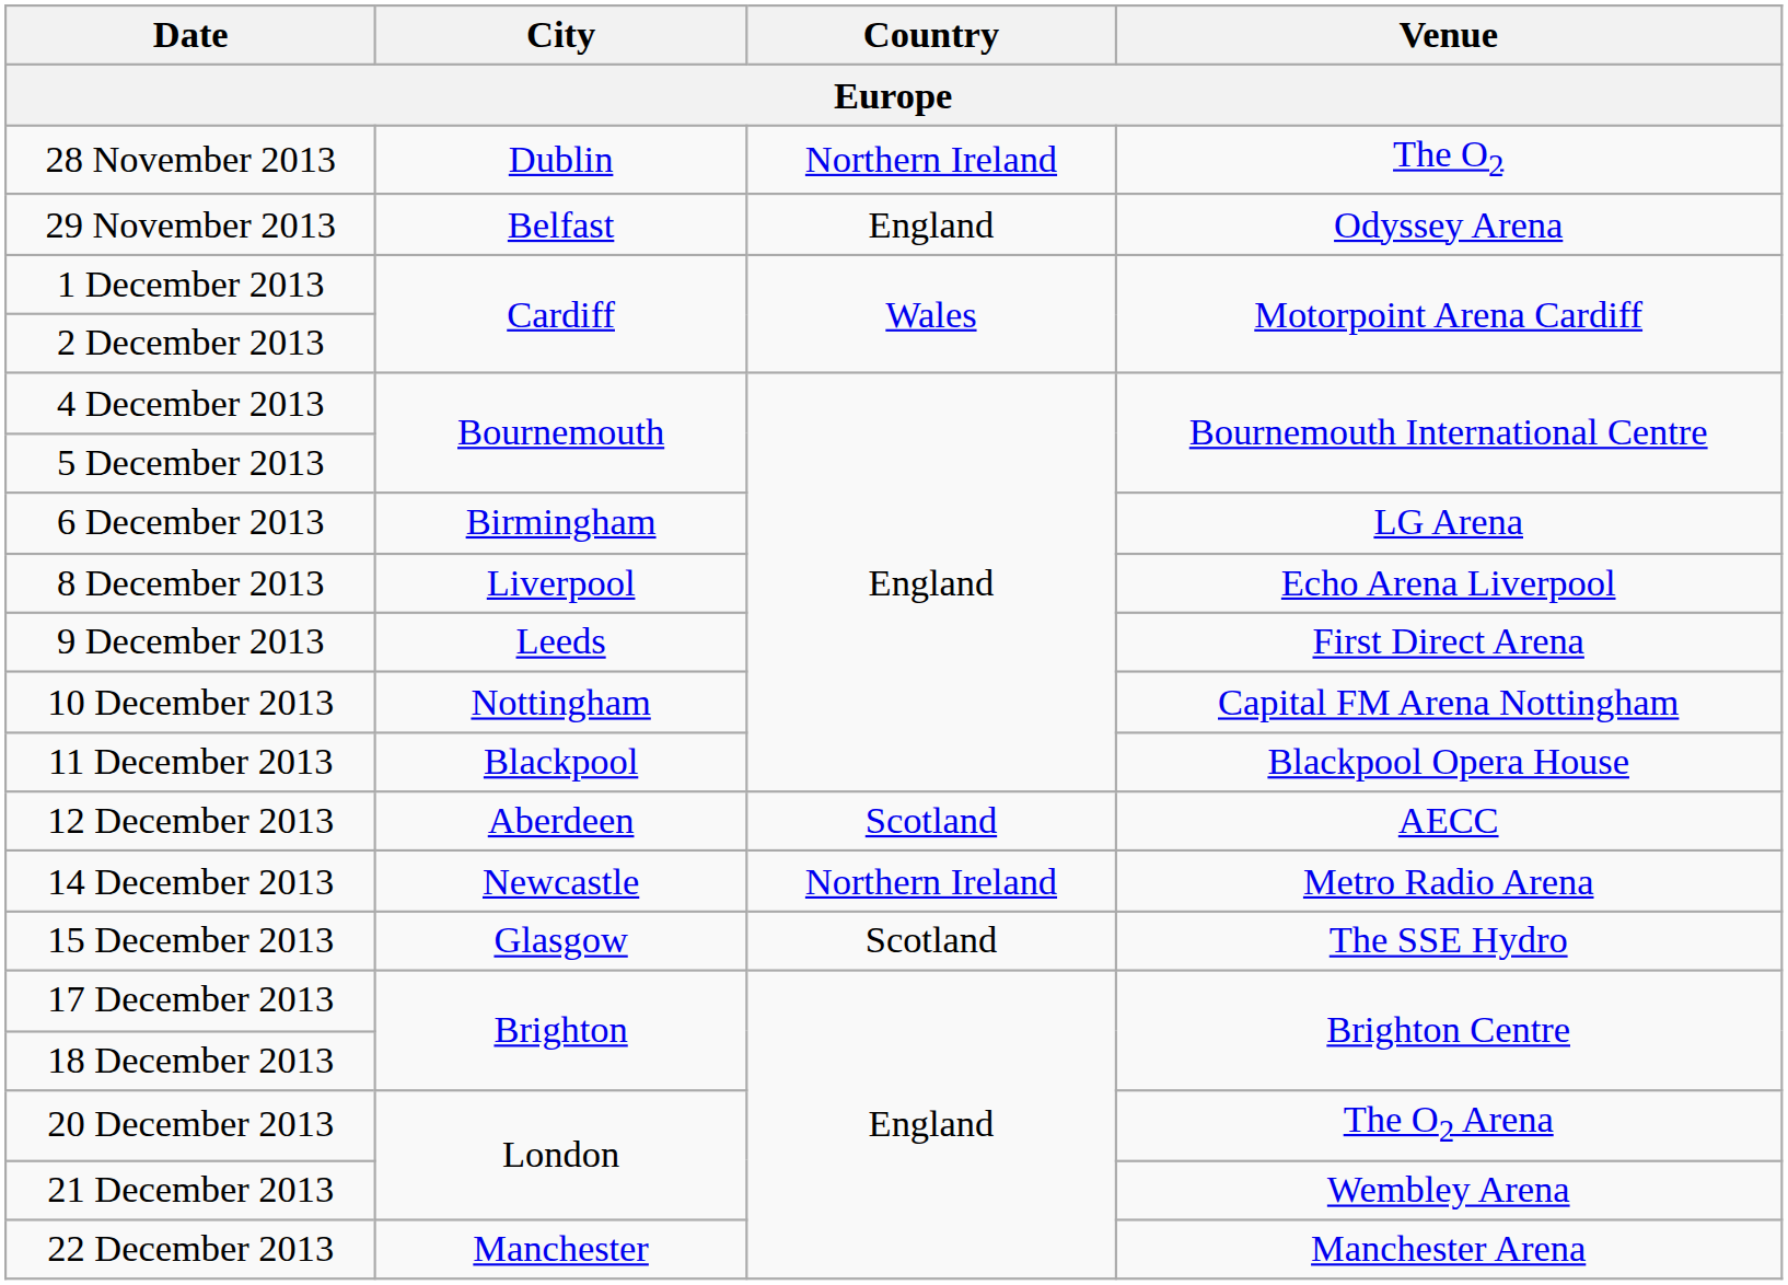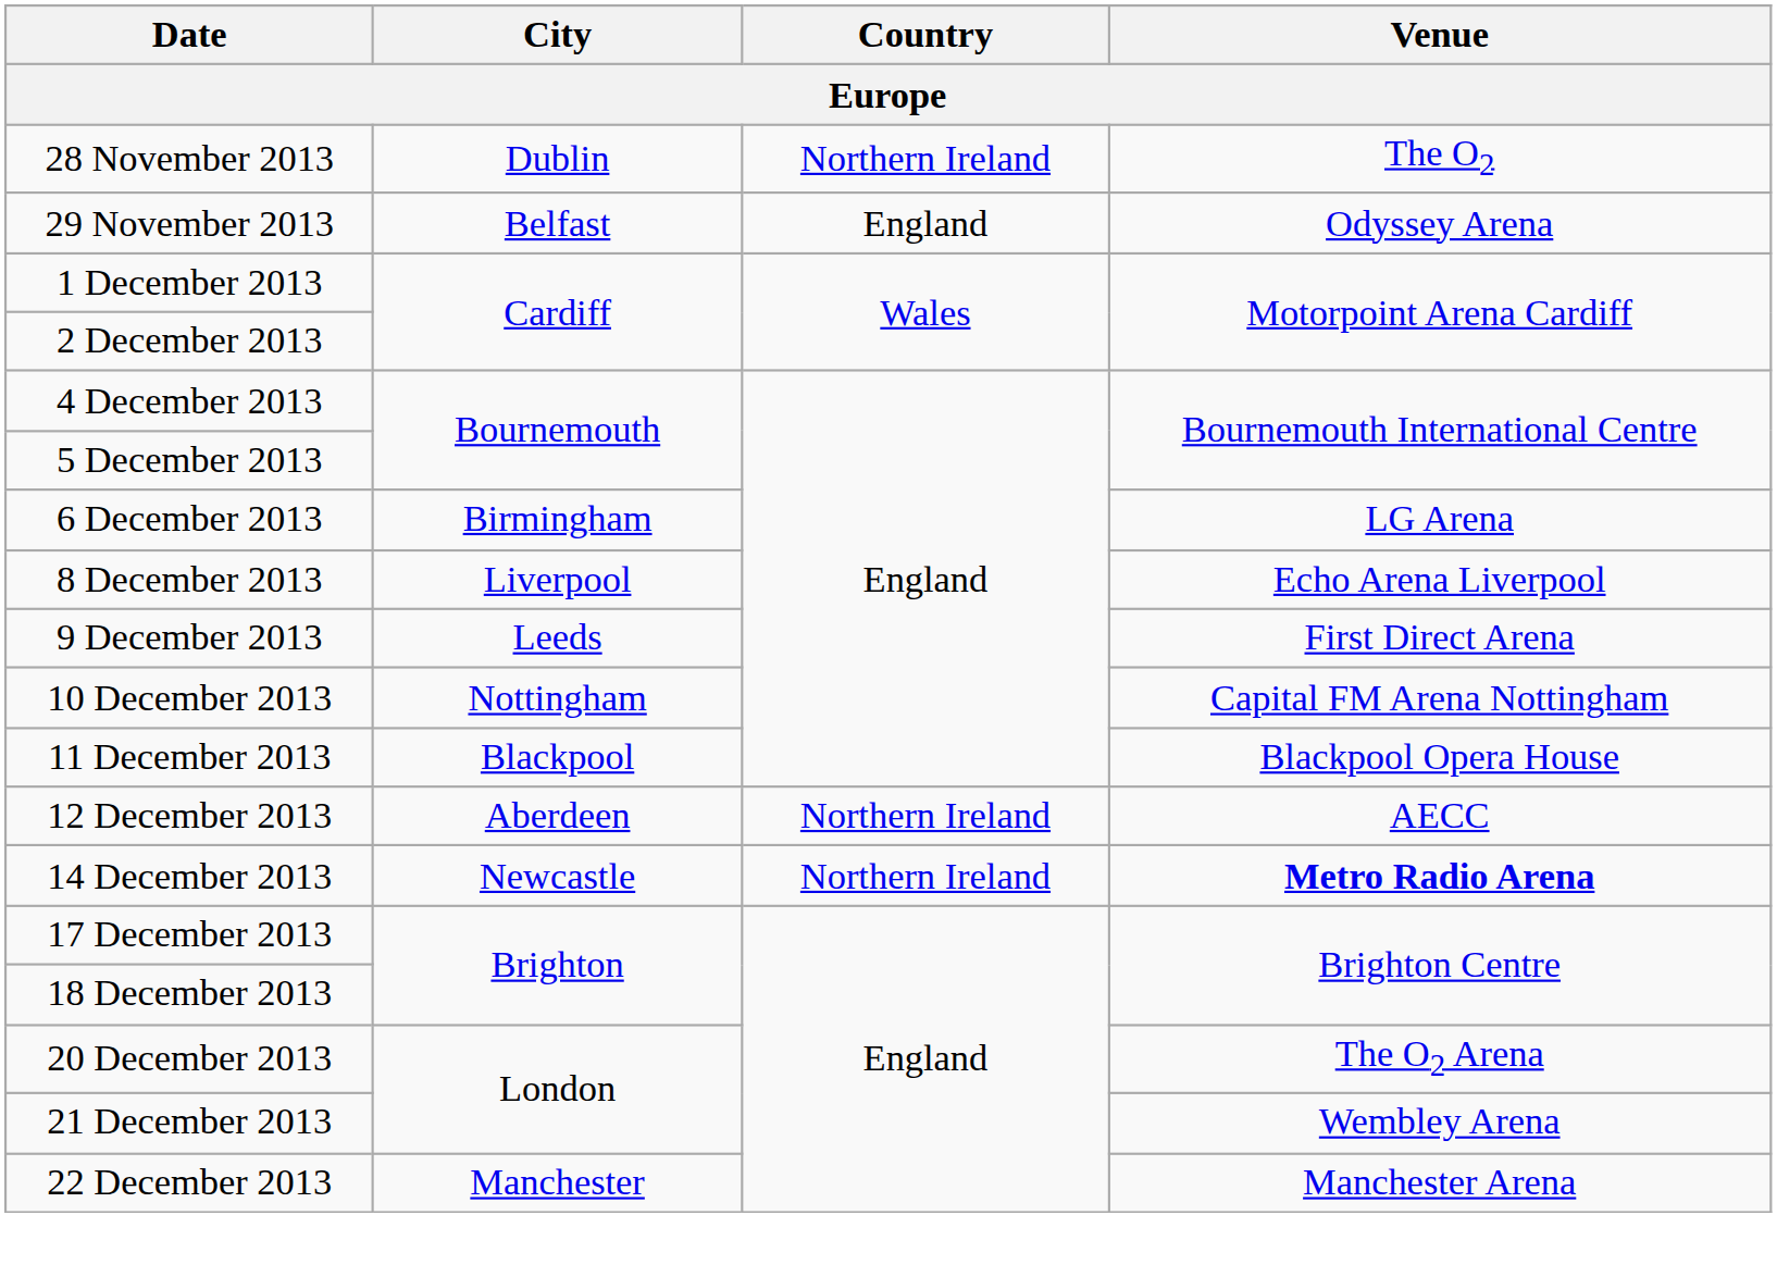 <table class="wikitable" style="text-align:center;">
 <tr>
 <th style="width:150px;">Date</th>
 <th style="width:150px;">City</th>
 <th style="width:150px;">Country</th>
 <th style="width:275px;">Venue</th>
 </tr>
 <tr>
 <th colspan="4">Europe</th>
 </tr>
 <tr>
 <td>28 November 2013</td>
 <td><a href='#'>Dublin</a></td>
 <td><a href='#'>Northern Ireland</a></td>
 <td><a href='#'>The O<sub>2</sub></a></td>
 </tr>
 <tr>
 <td>29 November 2013</td>
 <td><a href='#'>Belfast</a></td>
 <td>England</td>
 <td><a href='#'>Odyssey Arena</a></td>
 </tr>
 <tr>
 <td>1 December 2013</td>
 <td rowspan="2"><a href='#'>Cardiff</a></td>
 <td rowspan="2"><a href='#'>Wales</a></td>
 <td rowspan="2"><a href='#'>Motorpoint Arena Cardiff</a></td>
 </tr>
 <tr>
 <td>2 December 2013</td>
 </tr>
 <tr>
 <td>4 December 2013</td>
 <td rowspan="2"><a href='#'>Bournemouth</a></td>
 <td rowspan="7">England</td>
 <td rowspan="2"><a href='#'>Bournemouth International Centre</a></td>
 </tr>
 <tr>
 <td>5 December 2013</td>
 </tr>
 <tr>
 <td>6 December 2013</td>
 <td><a href='#'>Birmingham</a></td>
 <td><a href='#'>LG Arena</a></td>
 </tr>
 <tr>
 <td>8 December 2013</td>
 <td><a href='#'>Liverpool</a></td>
 <td><a href='#'>Echo Arena Liverpool</a></td>
 </tr>
 <tr>
 <td>9 December 2013</td>
 <td><a href='#'>Leeds</a></td>
 <td><a href='#'>First Direct Arena</a></td>
 </tr>
 <tr>
 <td>10 December 2013</td>
 <td><a href='#'>Nottingham</a></td>
 <td><a href='#'>Capital FM Arena Nottingham</a></td>
 </tr>
 <tr>
 <td>11 December 2013</td>
 <td><a href='#'>Blackpool</a></td>
 <td><a href='#'>Blackpool Opera House</a></td>
 </tr>
 <tr>
 <td>12 December 2013</td>
 <td><a href='#'>Aberdeen</a></td>
-<td><a href='#'>Scotland</a></td>
+<td><a href='#'>Northern Ireland</a></td>
 <td><a href='#'>AECC</a></td>
 </tr>
 <tr>
 <td>14 December 2013</td>
 <td><a href='#'>Newcastle</a></td>
 <td><a href='#'>Northern Ireland</a></td>
-<td><a href='#'>Metro Radio Arena</a></td>
-</tr>
-<tr>
-<td>15 December 2013</td>
-<td><a href='#'>Glasgow</a></td>
-<td>Scotland</td>
-<td><a href='#'>The SSE Hydro</a></td>
+<td><strong><a href='#'>Metro Radio Arena</a></strong></td>
 </tr>
 <tr>
 <td>17 December 2013</td>
 <td rowspan="2"><a href='#'>Brighton</a></td>
 <td rowspan="5">England</td>
 <td rowspan="2"><a href='#'>Brighton Centre</a></td>
 </tr>
 <tr>
 <td>18 December 2013</td>
 </tr>
 <tr>
 <td>20 December 2013</td>
 <td rowspan="2">London</td>
 <td><a href='#'>The O<sub>2</sub> Arena</a></td>
 </tr>
 <tr>
 <td>21 December 2013</td>
 <td><a href='#'>Wembley Arena</a></td>
 </tr>
 <tr>
 <td>22 December 2013</td>
 <td><a href='#'>Manchester</a></td>
 <td><a href='#'>Manchester Arena</a></td>
 </tr>
 </table>
